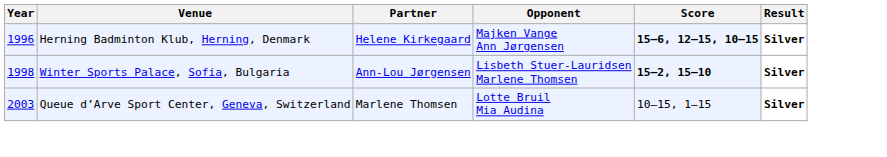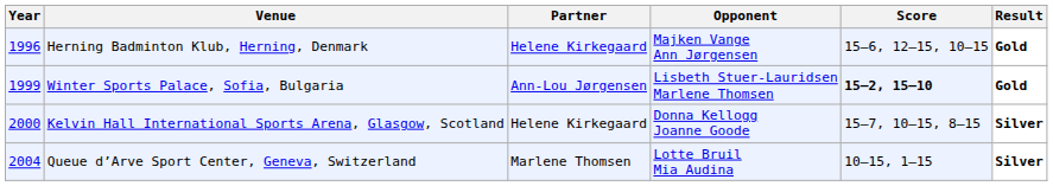 <table class="sortable wikitable" style="font-size: 90%;">
 <tr>
 <th>Year</th>
 <th>Venue</th>
 <th>Partner</th>
 <th>Opponent</th>
 <th>Score</th>
 <th>Result</th>
 </tr>
 <tr style="background:#ECF2FF">
 <td align="center"><a href='#'>1996</a></td>
 <td align="left">Herning Badminton Klub, <a href='#'>Herning</a>, Denmark</td>
 <td align="left"> <a href='#'>Helene Kirkegaard</a></td>
 <td align="left"> <a href='#'>Majken Vange</a> <br>  <a href='#'>Ann Jørgensen</a></td>
-<td align="left"><strong>15–6, 12–15, 10–15</strong></td>
-<td style="text-align:left; background:white"> <strong>Silver</strong></td>
+<td align="left">15–6, 12–15, 10–15</td>
+<td style="text-align:left; background:white"> <strong>Gold</strong></td>
 </tr>
 <tr style="background:#ECF2FF">
-<td align="center"><a href='#'>1998</a></td>
+<td align="center"><a href='#'>1999</a></td>
 <td align="left"><a href='#'>Winter Sports Palace</a>, <a href='#'>Sofia</a>, Bulgaria</td>
 <td align="left"> <a href='#'>Ann-Lou Jørgensen</a></td>
 <td align="left"> <a href='#'>Lisbeth Stuer-Lauridsen</a> <br>  <a href='#'>Marlene Thomsen</a></td>
 <td align="left"><strong>15–2, 15–10</strong></td>
+<td style="text-align:left; background:white"> <strong>Gold</strong></td>
+</tr>
+<tr style="background:#ECF2FF">
+<td align="center"><a href='#'>2000</a></td>
+<td align="left"><a href='#'>Kelvin Hall International Sports Arena</a>, <a href='#'>Glasgow</a>, Scotland</td>
+<td align="left"> Helene Kirkegaard</td>
+<td align="left"> <a href='#'>Donna Kellogg</a> <br>  <a href='#'>Joanne Goode</a></td>
+<td align="left">15–7, 10–15, 8–15</td>
 <td style="text-align:left; background:white"> <strong>Silver</strong></td>
 </tr>
 <tr style="background:#ECF2FF">
-<td align="center"><a href='#'>2003</a></td>
+<td align="center"><a href='#'>2004</a></td>
 <td align="left">Queue d’Arve Sport Center, <a href='#'>Geneva</a>, Switzerland</td>
 <td align="left"> Marlene Thomsen</td>
 <td align="left"> <a href='#'>Lotte Bruil</a> <br>  <a href='#'>Mia Audina</a></td>
 <td align="left">10–15, 1–15</td>
 <td style="text-align:left; background:white"> <strong>Silver</strong></td>
 </tr>
 </table>
